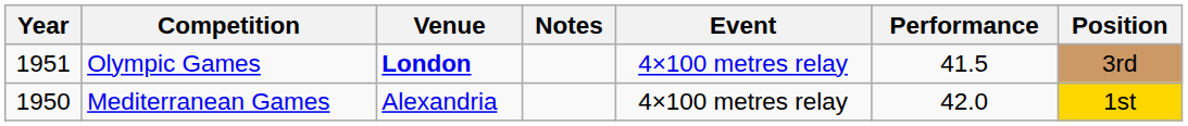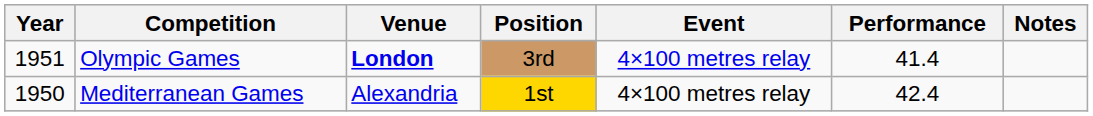 <table class="wikitable" width=55% style="font-size:90%; text-align:center;">
 <tr>
 <th>Year</th>
 <th>Competition</th>
 <th>Venue</th>
-<th>Notes</th>
+<th>Position</th>
 <th>Event</th>
 <th>Performance</th>
-<th>Position</th>
+<th>Notes</th>
 </tr>
 <tr>
 <td rowspan=1>1951</td>
 <td rowspan=1 align=left><a href='#'>Olympic Games</a></td>
 <td rowspan=1 align=left><strong> <a href='#'>London</a></strong></td>
+<td bgcolor=cc9966>3rd</td>
+<td><a href='#'>4×100 metres relay</a></td>
+<td>41.4</td>
 <td></td>
-<td><a href='#'>4×100 metres relay</a></td>
-<td>41.5</td>
-<td bgcolor=cc9966>3rd</td>
 </tr>
 <tr>
 <td rowspan=1>1950</td>
 <td rowspan=1 align=left><a href='#'>Mediterranean Games</a></td>
 <td rowspan=1 align=left> <a href='#'>Alexandria</a></td>
+<td bgcolor=gold>1st</td>
+<td>4×100 metres relay</td>
+<td>42.4</td>
 <td></td>
-<td>4×100 metres relay</td>
-<td>42.0</td>
-<td bgcolor=gold>1st</td>
 </tr>
 </table>
